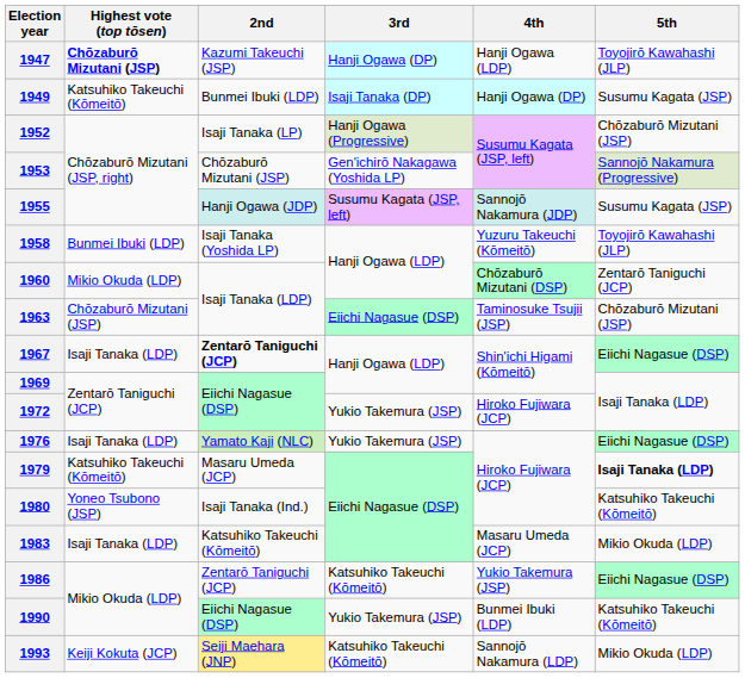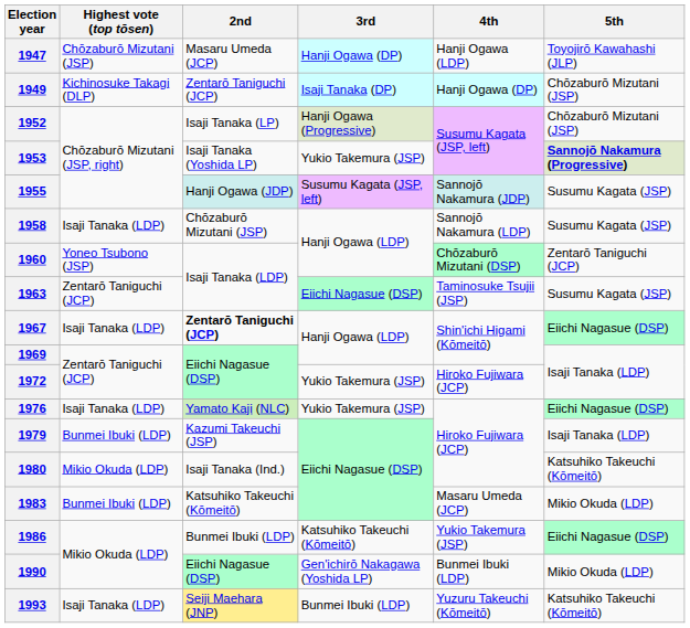 <table class="wikitable" border="1">
 <tr>
 <th>Election<br>year</th>
 <th>Highest vote<br>(<em>top tōsen</em>)</th>
 <th>2nd</th>
 <th>3rd</th>
 <th>4th</th>
 <th>5th</th>
 </tr>
 <tr>
 <th><a href='#'>1947</a></th>
-<td><strong><a href='#'>Chōzaburō Mizutani</a> (<a href='#'>JSP</a>)</strong></td>
-<td><a href='#'>Kazumi Takeuchi</a> (<a href='#'>JSP</a>)</td>
+<td><a href='#'>Chōzaburō Mizutani</a> (<a href='#'>JSP</a>)</td>
+<td>Masaru Umeda (<a href='#'>JCP</a>)</td>
 <td bgcolor="#CCFFFF"><a href='#'>Hanji Ogawa</a> (<a href='#'>DP</a>)</td>
 <td>Hanji Ogawa (<a href='#'>LDP</a>)</td>
 <td><a href='#'>Toyojirō Kawahashi</a> (<a href='#'>JLP</a>)</td>
 </tr>
 <tr>
 <th><a href='#'>1949</a></th>
-<td>Katsuhiko Takeuchi (<a href='#'>Kōmeitō</a>)</td>
-<td>Bunmei Ibuki (<a href='#'>LDP</a>)</td>
+<td><a href='#'>Kichinosuke Takagi</a> (<a href='#'>DLP</a>)</td>
+<td><a href='#'>Zentarō Taniguchi</a> (<a href='#'>JCP</a>)</td>
 <td bgcolor="#CCFFFF"><a href='#'>Isaji Tanaka</a> (<a href='#'>DP</a>)</td>
 <td bgcolor="#CCFFFF">Hanji Ogawa (<a href='#'>DP</a>)</td>
-<td>Susumu Kagata (<a href='#'>JSP</a>)</td>
+<td>Chōzaburō Mizutani (<a href='#'>JSP</a>)</td>
 </tr>
 <tr>
 <th><a href='#'>1952</a></th>
 <td rowspan="3" >Chōzaburō Mizutani (<a href='#'>JSP, right</a>)</td>
 <td>Isaji Tanaka (<a href='#'>LP</a>)</td>
 <td bgcolor="#E0EACC">Hanji Ogawa (<a href='#'>Progressive</a>)</td>
 <td rowspan="2" bgcolor="#EEBBFF"><a href='#'>Susumu Kagata</a> (<a href='#'>JSP, left</a>)</td>
 <td>Chōzaburō Mizutani (<a href='#'>JSP</a>)</td>
 </tr>
 <tr>
 <th><a href='#'>1953</a></th>
-<td>Chōzaburō Mizutani (<a href='#'>JSP</a>)</td>
-<td><a href='#'>Gen'ichirō Nakagawa</a> (<a href='#'>Yoshida LP</a>)</td>
-<td bgcolor="#E0EACC"><a href='#'>Sannojō Nakamura</a> (<a href='#'>Progressive</a>)</td>
+<td>Isaji Tanaka (<a href='#'>Yoshida LP</a>)</td>
+<td>Yukio Takemura (<a href='#'>JSP</a>)</td>
+<td bgcolor="#E0EACC"><strong><a href='#'>Sannojō Nakamura</a> (<a href='#'>Progressive</a>)</strong></td>
 </tr>
 <tr>
 <th><a href='#'>1955</a></th>
 <td bgcolor="#CCEEEE">Hanji Ogawa (<a href='#'>JDP</a>)</td>
 <td bgcolor="#EEBBFF">Susumu Kagata (<a href='#'>JSP, left</a>)</td>
 <td bgcolor="#CCEEEE">Sannojō Nakamura (<a href='#'>JDP</a>)</td>
 <td>Susumu Kagata (<a href='#'>JSP</a>)</td>
 </tr>
 <tr>
 <th><a href='#'>1958</a></th>
-<td><a href='#'>Bunmei Ibuki</a> (<a href='#'>LDP</a>)</td>
-<td>Isaji Tanaka (<a href='#'>Yoshida LP</a>)</td>
+<td>Isaji Tanaka (<a href='#'>LDP</a>)</td>
+<td>Chōzaburō Mizutani (<a href='#'>JSP</a>)</td>
 <td rowspan="2" >Hanji Ogawa (<a href='#'>LDP</a>)</td>
-<td><a href='#'>Yuzuru Takeuchi</a> (<a href='#'>Kōmeitō</a>)</td>
-<td><a href='#'>Toyojirō Kawahashi</a> (<a href='#'>JLP</a>)</td>
+<td>Sannojō Nakamura (<a href='#'>LDP</a>)</td>
+<td>Susumu Kagata (<a href='#'>JSP</a>)</td>
 </tr>
 <tr>
 <th><a href='#'>1960</a></th>
-<td><a href='#'>Mikio Okuda</a> (<a href='#'>LDP</a>)</td>
+<td><a href='#'>Yoneo Tsubono</a> (<a href='#'>JSP</a>)</td>
 <td rowspan="2" >Isaji Tanaka (<a href='#'>LDP</a>)</td>
 <td bgcolor="#AAFFCC">Chōzaburō Mizutani (<a href='#'>DSP</a>)</td>
 <td>Zentarō Taniguchi (<a href='#'>JCP</a>)</td>
 </tr>
 <tr>
 <th><a href='#'>1963</a></th>
-<td><a href='#'>Chōzaburō Mizutani</a> (<a href='#'>JSP</a>)</td>
+<td>Zentarō Taniguchi (<a href='#'>JCP</a>)</td>
 <td bgcolor="#AAFFCC"><a href='#'>Eiichi Nagasue</a> (<a href='#'>DSP</a>)</td>
 <td><a href='#'>Taminosuke Tsujii</a> (<a href='#'>JSP</a>)</td>
-<td>Chōzaburō Mizutani (<a href='#'>JSP</a>)</td>
+<td>Susumu Kagata (<a href='#'>JSP</a>)</td>
 </tr>
 <tr>
 <th><a href='#'>1967</a></th>
 <td>Isaji Tanaka (<a href='#'>LDP</a>)</td>
 <td><strong>Zentarō Taniguchi (<a href='#'>JCP</a>)</strong></td>
 <td rowspan="2" >Hanji Ogawa (<a href='#'>LDP</a>)</td>
 <td rowspan="2" ><a href='#'>Shin'ichi Higami</a> (<a href='#'>Kōmeitō</a>)</td>
 <td bgcolor="#AAFFCC">Eiichi Nagasue (<a href='#'>DSP</a>)</td>
 </tr>
 <tr>
 <th><a href='#'>1969</a></th>
 <td rowspan="2" >Zentarō Taniguchi (<a href='#'>JCP</a>)</td>
 <td rowspan="2" bgcolor="#AAFFCC">Eiichi Nagasue (<a href='#'>DSP</a>)</td>
 <td rowspan="2" >Isaji Tanaka (<a href='#'>LDP</a>)</td>
 </tr>
 <tr>
 <th><a href='#'>1972</a></th>
 <td>Yukio Takemura (<a href='#'>JSP</a>)</td>
 <td><a href='#'>Hiroko Fujiwara</a> (<a href='#'>JCP</a>)</td>
 </tr>
 <tr>
 <th><a href='#'>1976</a></th>
 <td>Isaji Tanaka (<a href='#'>LDP</a>)</td>
 <td bgcolor="#CCEEBB"><a href='#'>Yamato Kaji</a> (<a href='#'>NLC</a>)</td>
 <td>Yukio Takemura (<a href='#'>JSP</a>)</td>
 <td rowspan="3" ><a href='#'>Hiroko Fujiwara</a> (<a href='#'>JCP</a>)</td>
 <td bgcolor="#AAFFCC">Eiichi Nagasue (<a href='#'>DSP</a>)</td>
 </tr>
 <tr>
 <th><a href='#'>1979</a></th>
-<td>Katsuhiko Takeuchi (<a href='#'>Kōmeitō</a>)</td>
-<td>Masaru Umeda (<a href='#'>JCP</a>)</td>
+<td><a href='#'>Bunmei Ibuki</a> (<a href='#'>LDP</a>)</td>
+<td><a href='#'>Kazumi Takeuchi</a> (<a href='#'>JSP</a>)</td>
 <td rowspan="3" bgcolor="#AAFFCC">Eiichi Nagasue (<a href='#'>DSP</a>)</td>
-<td><strong>Isaji Tanaka (<a href='#'>LDP</a>)</strong></td>
+<td>Isaji Tanaka (<a href='#'>LDP</a>)</td>
 </tr>
 <tr>
 <th><a href='#'>1980</a></th>
-<td><a href='#'>Yoneo Tsubono</a> (<a href='#'>JSP</a>)</td>
+<td><a href='#'>Mikio Okuda</a> (<a href='#'>LDP</a>)</td>
 <td>Isaji Tanaka (Ind.)</td>
 <td>Katsuhiko Takeuchi (<a href='#'>Kōmeitō</a>)</td>
 </tr>
 <tr>
 <th><a href='#'>1983</a></th>
-<td>Isaji Tanaka (<a href='#'>LDP</a>)</td>
+<td><a href='#'>Bunmei Ibuki</a> (<a href='#'>LDP</a>)</td>
 <td>Katsuhiko Takeuchi (<a href='#'>Kōmeitō</a>)</td>
 <td>Masaru Umeda (<a href='#'>JCP</a>)</td>
 <td>Mikio Okuda (<a href='#'>LDP</a>)</td>
 </tr>
 <tr>
 <th><a href='#'>1986</a></th>
 <td rowspan="2" >Mikio Okuda (<a href='#'>LDP</a>)</td>
-<td><a href='#'>Zentarō Taniguchi</a> (<a href='#'>JCP</a>)</td>
+<td>Bunmei Ibuki (<a href='#'>LDP</a>)</td>
 <td>Katsuhiko Takeuchi (<a href='#'>Kōmeitō</a>)</td>
 <td><a href='#'>Yukio Takemura</a> (<a href='#'>JSP</a>)</td>
 <td bgcolor="#AAFFCC">Eiichi Nagasue (<a href='#'>DSP</a>)</td>
 </tr>
 <tr>
 <th><a href='#'>1990</a></th>
 <td bgcolor="#AAFFCC">Eiichi Nagasue (<a href='#'>DSP</a>)</td>
-<td>Yukio Takemura (<a href='#'>JSP</a>)</td>
+<td><a href='#'>Gen'ichirō Nakagawa</a> (<a href='#'>Yoshida LP</a>)</td>
 <td>Bunmei Ibuki (<a href='#'>LDP</a>)</td>
-<td>Katsuhiko Takeuchi (<a href='#'>Kōmeitō</a>)</td>
+<td>Mikio Okuda (<a href='#'>LDP</a>)</td>
 </tr>
 <tr>
 <th><a href='#'>1993</a></th>
-<td><a href='#'>Keiji Kokuta</a> (<a href='#'>JCP</a>)</td>
+<td>Isaji Tanaka (<a href='#'>LDP</a>)</td>
 <td bgcolor="#FFEE90"><a href='#'>Seiji Maehara</a> (<a href='#'>JNP</a>)</td>
+<td>Bunmei Ibuki (<a href='#'>LDP</a>)</td>
+<td><a href='#'>Yuzuru Takeuchi</a> (<a href='#'>Kōmeitō</a>)</td>
 <td>Katsuhiko Takeuchi (<a href='#'>Kōmeitō</a>)</td>
-<td>Sannojō Nakamura (<a href='#'>LDP</a>)</td>
-<td>Mikio Okuda (<a href='#'>LDP</a>)</td>
 </tr>
 </table>
